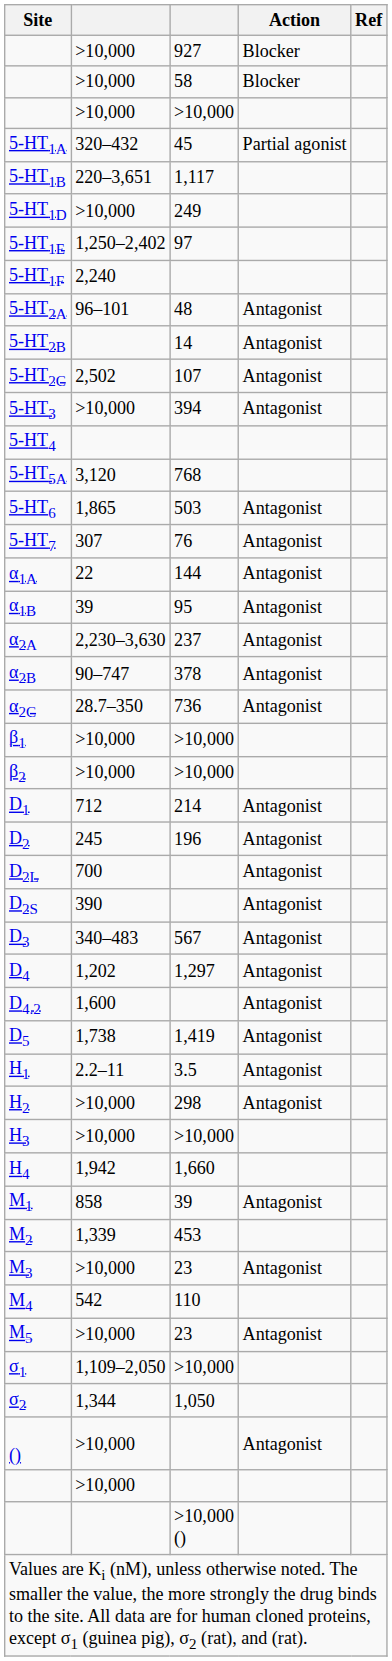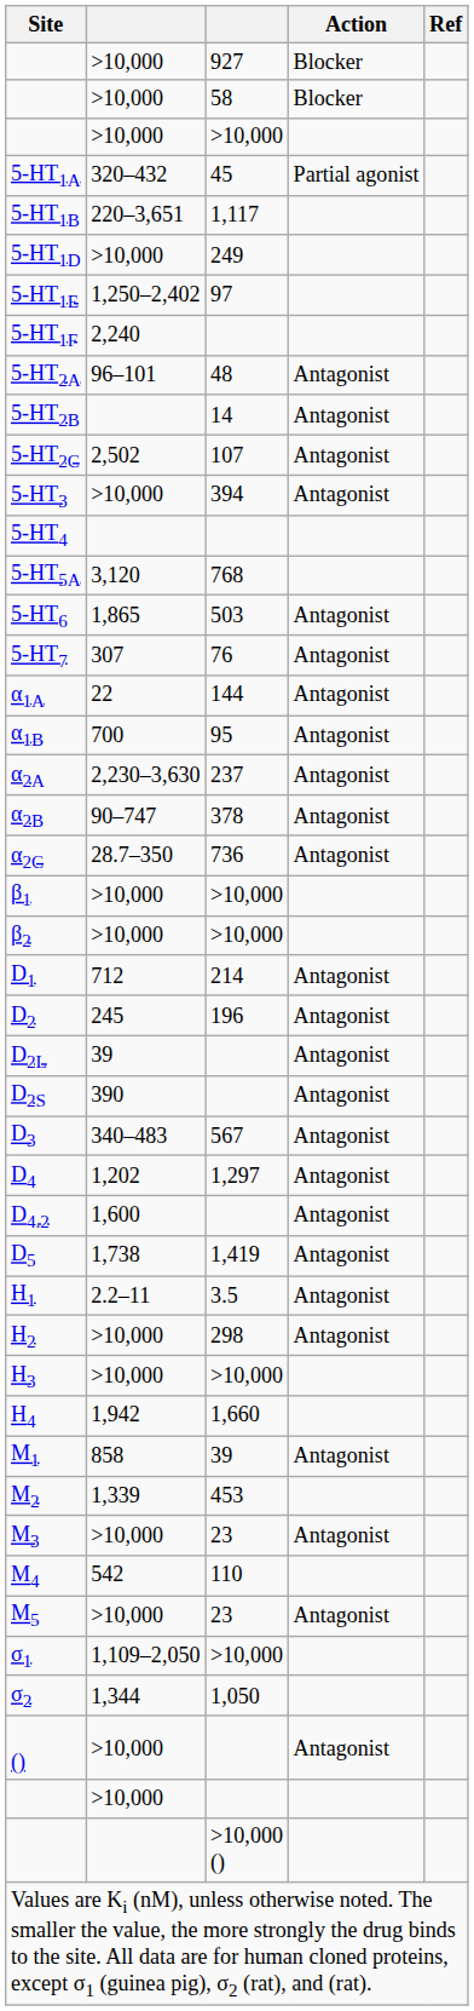 <table class="wikitable floatright" style="font-size:small;">
 <tr>
 <th>Site</th>
 <th></th>
 <th></th>
 <th>Action</th>
 <th>Ref</th>
 </tr>
 <tr>
 <td></td>
 <td>>10,000</td>
 <td>927</td>
 <td>Blocker</td>
 <td></td>
 </tr>
 <tr>
 <td></td>
 <td>>10,000</td>
 <td>58</td>
 <td>Blocker</td>
 <td></td>
 </tr>
 <tr>
 <td></td>
 <td>>10,000</td>
 <td>>10,000</td>
 <td></td>
 <td></td>
 </tr>
 <tr>
 <td><a href='#'>5-HT<sub>1A</sub></a></td>
 <td>320–432</td>
 <td>45</td>
 <td>Partial agonist</td>
 <td></td>
 </tr>
 <tr>
 <td><a href='#'>5-HT<sub>1B</sub></a></td>
 <td>220–3,651</td>
 <td>1,117</td>
 <td></td>
 <td></td>
 </tr>
 <tr>
 <td><a href='#'>5-HT<sub>1D</sub></a></td>
 <td>>10,000</td>
 <td>249</td>
 <td></td>
 <td></td>
 </tr>
 <tr>
 <td><a href='#'>5-HT<sub>1E</sub></a></td>
 <td>1,250–2,402</td>
 <td>97</td>
 <td></td>
 <td></td>
 </tr>
 <tr>
 <td><a href='#'>5-HT<sub>1F</sub></a></td>
 <td>2,240</td>
 <td></td>
 <td></td>
 <td></td>
 </tr>
 <tr>
 <td><a href='#'>5-HT<sub>2A</sub></a></td>
 <td>96–101</td>
 <td>48</td>
 <td>Antagonist</td>
 <td></td>
 </tr>
 <tr>
 <td><a href='#'>5-HT<sub>2B</sub></a></td>
 <td></td>
 <td>14</td>
 <td>Antagonist</td>
 <td></td>
 </tr>
 <tr>
 <td><a href='#'>5-HT<sub>2C</sub></a></td>
 <td>2,502</td>
 <td>107</td>
 <td>Antagonist</td>
 <td></td>
 </tr>
 <tr>
 <td><a href='#'>5-HT<sub>3</sub></a></td>
 <td>>10,000</td>
 <td>394</td>
 <td>Antagonist</td>
 <td></td>
 </tr>
 <tr>
 <td><a href='#'>5-HT<sub>4</sub></a></td>
 <td></td>
 <td></td>
 <td></td>
 <td></td>
 </tr>
 <tr>
 <td><a href='#'>5-HT<sub>5A</sub></a></td>
 <td>3,120</td>
 <td>768</td>
 <td></td>
 <td></td>
 </tr>
 <tr>
 <td><a href='#'>5-HT<sub>6</sub></a></td>
 <td>1,865</td>
 <td>503</td>
 <td>Antagonist</td>
 <td></td>
 </tr>
 <tr>
 <td><a href='#'>5-HT<sub>7</sub></a></td>
 <td>307</td>
 <td>76</td>
 <td>Antagonist</td>
 <td></td>
 </tr>
 <tr>
 <td><a href='#'>α<sub>1A</sub></a></td>
 <td>22</td>
 <td>144</td>
 <td>Antagonist</td>
 <td></td>
 </tr>
 <tr>
 <td><a href='#'>α<sub>1B</sub></a></td>
-<td>39</td>
+<td>700</td>
 <td>95</td>
 <td>Antagonist</td>
 <td></td>
 </tr>
 <tr>
 <td><a href='#'>α<sub>2A</sub></a></td>
 <td>2,230–3,630</td>
 <td>237</td>
 <td>Antagonist</td>
 <td></td>
 </tr>
 <tr>
 <td><a href='#'>α<sub>2B</sub></a></td>
 <td>90–747</td>
 <td>378</td>
 <td>Antagonist</td>
 <td></td>
 </tr>
 <tr>
 <td><a href='#'>α<sub>2C</sub></a></td>
 <td>28.7–350</td>
 <td>736</td>
 <td>Antagonist</td>
 <td></td>
 </tr>
 <tr>
 <td><a href='#'>β<sub>1</sub></a></td>
 <td>>10,000</td>
 <td>>10,000</td>
 <td></td>
 <td></td>
 </tr>
 <tr>
 <td><a href='#'>β<sub>2</sub></a></td>
 <td>>10,000</td>
 <td>>10,000</td>
 <td></td>
 <td></td>
 </tr>
 <tr>
 <td><a href='#'>D<sub>1</sub></a></td>
 <td>712</td>
 <td>214</td>
 <td>Antagonist</td>
 <td></td>
 </tr>
 <tr>
 <td><a href='#'>D<sub>2</sub></a></td>
 <td>245</td>
 <td>196</td>
 <td>Antagonist</td>
 <td></td>
 </tr>
 <tr>
 <td><a href='#'>D<sub>2L</sub></a></td>
-<td>700</td>
+<td>39</td>
 <td></td>
 <td>Antagonist</td>
 <td></td>
 </tr>
 <tr>
 <td><a href='#'>D<sub>2S</sub></a></td>
 <td>390</td>
 <td></td>
 <td>Antagonist</td>
 <td></td>
 </tr>
 <tr>
 <td><a href='#'>D<sub>3</sub></a></td>
 <td>340–483</td>
 <td>567</td>
 <td>Antagonist</td>
 <td></td>
 </tr>
 <tr>
 <td><a href='#'>D<sub>4</sub></a></td>
 <td>1,202</td>
 <td>1,297</td>
 <td>Antagonist</td>
 <td></td>
 </tr>
 <tr>
 <td><a href='#'>D<sub>4.2</sub></a></td>
 <td>1,600</td>
 <td></td>
 <td>Antagonist</td>
 <td></td>
 </tr>
 <tr>
 <td><a href='#'>D<sub>5</sub></a></td>
 <td>1,738</td>
 <td>1,419</td>
 <td>Antagonist</td>
 <td></td>
 </tr>
 <tr>
 <td><a href='#'>H<sub>1</sub></a></td>
 <td>2.2–11</td>
 <td>3.5</td>
 <td>Antagonist</td>
 <td></td>
 </tr>
 <tr>
 <td><a href='#'>H<sub>2</sub></a></td>
 <td>>10,000</td>
 <td>298</td>
 <td>Antagonist</td>
 <td></td>
 </tr>
 <tr>
 <td><a href='#'>H<sub>3</sub></a></td>
 <td>>10,000</td>
 <td>>10,000</td>
 <td></td>
 <td></td>
 </tr>
 <tr>
 <td><a href='#'>H<sub>4</sub></a></td>
 <td>1,942</td>
 <td>1,660</td>
 <td></td>
 <td></td>
 </tr>
 <tr>
 <td><a href='#'>M<sub>1</sub></a></td>
 <td>858</td>
 <td>39</td>
 <td>Antagonist</td>
 <td></td>
 </tr>
 <tr>
 <td><a href='#'>M<sub>2</sub></a></td>
 <td>1,339</td>
 <td>453</td>
 <td></td>
 <td></td>
 </tr>
 <tr>
 <td><a href='#'>M<sub>3</sub></a></td>
 <td>>10,000</td>
 <td>23</td>
 <td>Antagonist</td>
 <td></td>
 </tr>
 <tr>
 <td><a href='#'>M<sub>4</sub></a></td>
 <td>542</td>
 <td>110</td>
 <td></td>
 <td></td>
 </tr>
 <tr>
 <td><a href='#'>M<sub>5</sub></a></td>
 <td>>10,000</td>
 <td>23</td>
 <td>Antagonist</td>
 <td></td>
 </tr>
 <tr>
 <td><a href='#'>σ<sub>1</sub></a></td>
 <td>1,109–2,050</td>
 <td>>10,000</td>
 <td></td>
 <td></td>
 </tr>
 <tr>
 <td><a href='#'>σ<sub>2</sub></a></td>
 <td>1,344</td>
 <td>1,050</td>
 <td></td>
 <td></td>
 </tr>
 <tr>
 <td><a href='#'><br>()</a></td>
 <td>>10,000</td>
 <td></td>
 <td>Antagonist</td>
 <td></td>
 </tr>
 <tr>
 <td></td>
 <td>>10,000</td>
 <td></td>
 <td></td>
 <td></td>
 </tr>
 <tr>
 <td></td>
 <td></td>
 <td>>10,000<br>()</td>
 <td></td>
 <td></td>
 </tr>
 <tr class="sortbottom">
 <td colspan="5" style="width: 1px;">Values are K<sub>i</sub> (nM), unless otherwise noted. The smaller the value, the more strongly the drug binds to the site. All data are for human cloned proteins, except σ<sub>1</sub> (guinea pig), σ<sub>2</sub> (rat), and  (rat).</td>
 </tr>
 </table>
